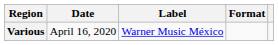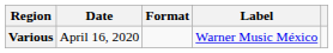 <table class="wikitable plainrowheaders">
 <tr>
 <th scope="col">Region</th>
 <th scope="col">Date</th>
+<th scope="col">Format</th>
 <th scope="col">Label</th>
-<th scope="col">Format</th>
 <th scope="col"></th>
 </tr>
 <tr>
 <th scope="row">Various</th>
 <td>April 16, 2020</td>
+<td></td>
 <td><a href='#'>Warner Music México</a></td>
-<td></td>
 <td></td>
 </tr>
 </table>
